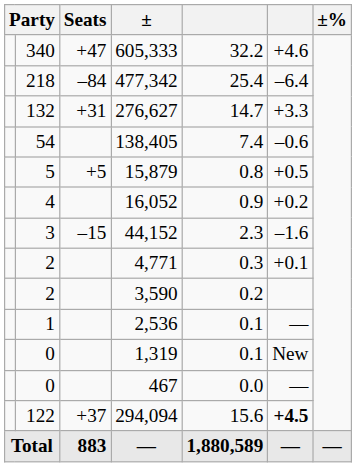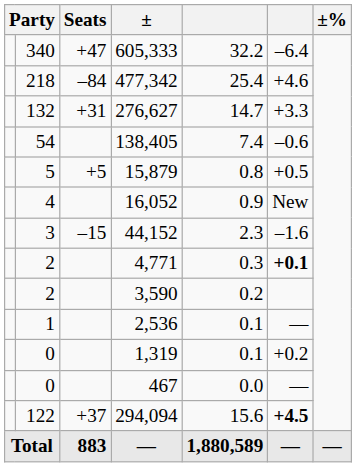 <table class=wikitable>
 <tr>
 <th colspan=2 align=center>Party</th>
 <th>Seats</th>
 <th>±</th>
 <th></th>
 <th></th>
 <th>±%</th>
 </tr>
 <tr>
 <td></td>
 <td align=right>340</td>
 <td align=right>+47</td>
 <td align=right>605,333</td>
 <td align=right>32.2</td>
-<td align=right>+4.6</td>
+<td align=right>–6.4</td>
 </tr>
 <tr>
 <td></td>
 <td align=right>218</td>
 <td align=right>–84</td>
 <td align=right>477,342</td>
 <td align=right>25.4</td>
-<td align=right>–6.4</td>
+<td align=right>+4.6</td>
 </tr>
 <tr>
 <td></td>
 <td align=right>132</td>
 <td align=right>+31</td>
 <td align=right>276,627</td>
 <td align=right>14.7</td>
 <td align=right>+3.3</td>
 </tr>
 <tr>
 <td></td>
 <td align=right>54</td>
 <td align=right></td>
 <td align=right>138,405</td>
 <td align=right>7.4</td>
 <td align=right>–0.6</td>
 </tr>
 <tr>
 <td></td>
 <td align=right>5</td>
 <td align=right>+5</td>
 <td align=right>15,879</td>
 <td align=right>0.8</td>
 <td align=right>+0.5</td>
 </tr>
 <tr>
 <td></td>
 <td align=right>4</td>
 <td align=right></td>
 <td align=right>16,052</td>
 <td align=right>0.9</td>
-<td align=right>+0.2</td>
+<td align=right>New</td>
 </tr>
 <tr>
 <td></td>
 <td align=right>3</td>
 <td align=right>–15</td>
 <td align=right>44,152</td>
 <td align=right>2.3</td>
 <td align=right>–1.6</td>
 </tr>
 <tr>
 <td></td>
 <td align=right>2</td>
 <td align=right></td>
 <td align=right>4,771</td>
 <td align=right>0.3</td>
-<td align=right>+0.1</td>
+<td align=right><strong>+0.1</strong></td>
 </tr>
 <tr>
 <td></td>
 <td align=right>2</td>
 <td align=right></td>
 <td align=right>3,590</td>
 <td align=right>0.2</td>
 <td align=right></td>
 </tr>
 <tr>
 <td></td>
 <td align=right>1</td>
 <td align=right></td>
 <td align=right>2,536</td>
 <td align=right>0.1</td>
 <td align=right>—</td>
 </tr>
 <tr>
 <td></td>
 <td align=right>0</td>
 <td align=right></td>
 <td align=right>1,319</td>
 <td align=right>0.1</td>
-<td align=right>New</td>
+<td align=right>+0.2</td>
 </tr>
 <tr>
 <td></td>
 <td align=right>0</td>
 <td align=right></td>
 <td align=right>467</td>
 <td align=right>0.0</td>
 <td align=right>—</td>
 </tr>
 <tr>
 <td></td>
 <td align=right>122</td>
 <td align=right>+37</td>
 <td align=right>294,094</td>
 <td align=right>15.6</td>
 <td align=right><strong>+4.5</strong></td>
 </tr>
 <tr style="font-weight:bold; background:rgb(232,232,232);">
 <td colspan=2 align=center>Total</td>
 <td align=right>883</td>
 <td align=center>—</td>
 <td align=right>1,880,589</td>
 <td align=center>—</td>
 <td align=center>—</td>
 </tr>
 </table>
